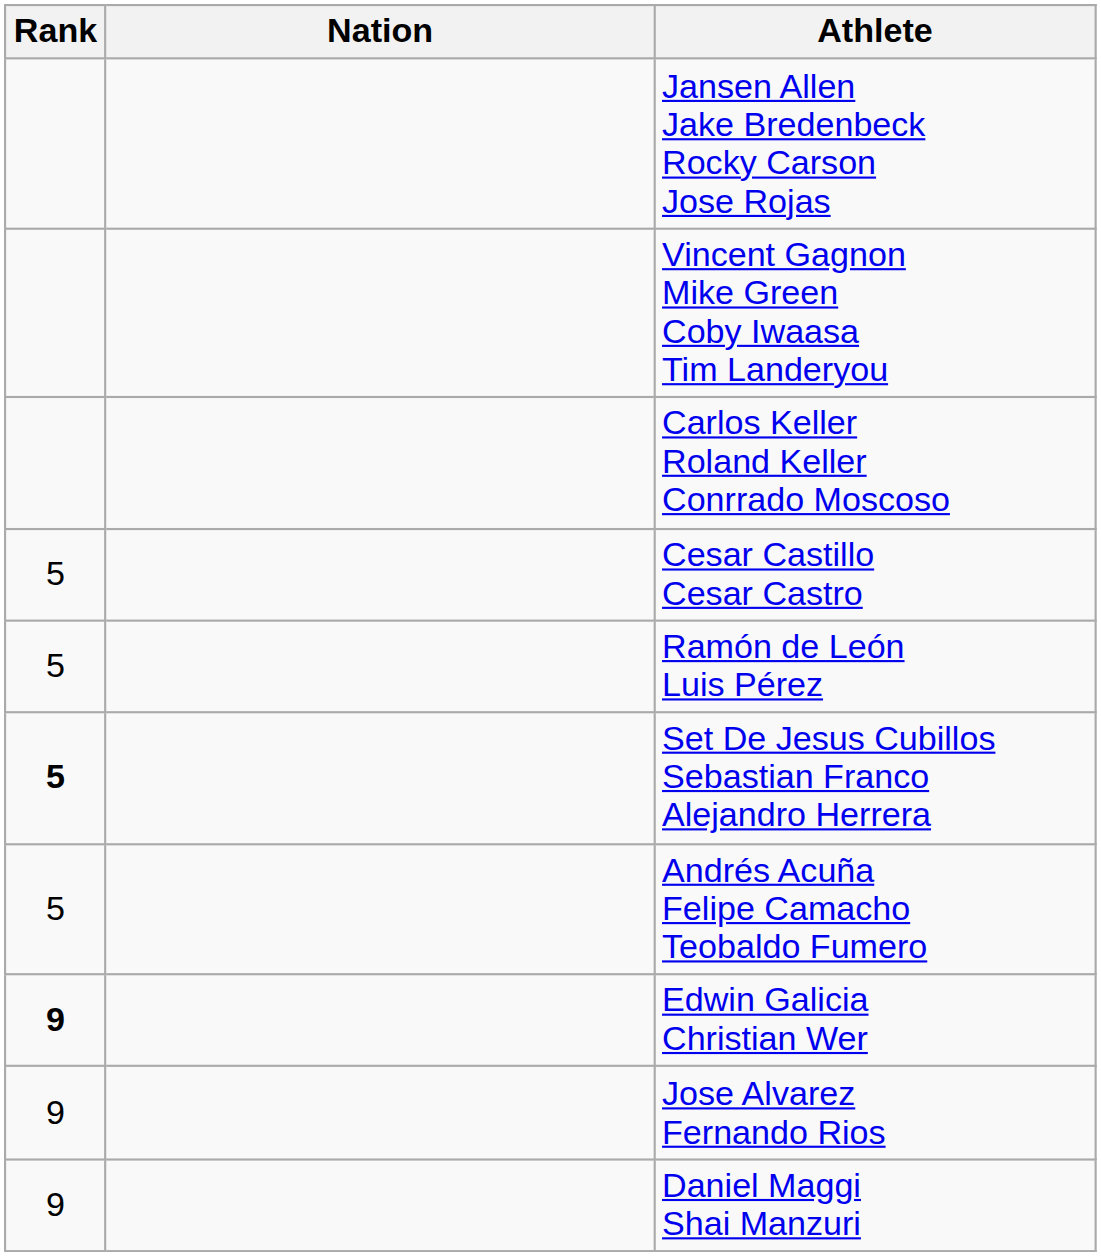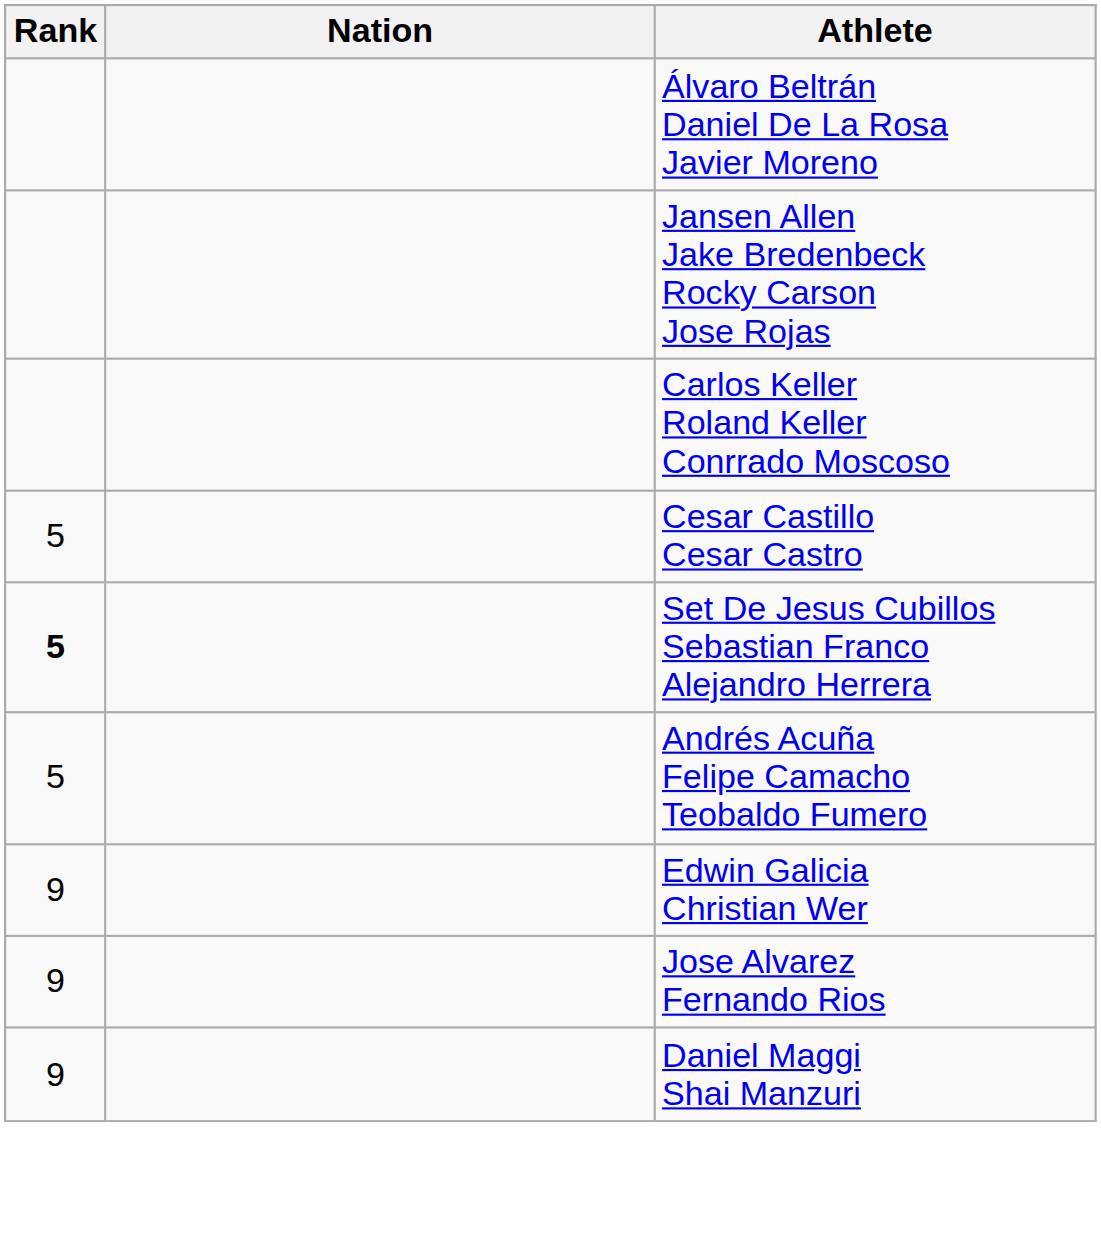 <table class="wikitable">
 <tr>
 <th width=40>Rank</th>
 <th width=250>Nation</th>
 <th width=200>Athlete</th>
 </tr>
 <tr>
 <td align=center></td>
 <td align="left"></td>
-<td><a href='#'>Jansen Allen</a> <br><a href='#'>Jake Bredenbeck</a><br><a href='#'>Rocky Carson</a><br><a href='#'>Jose Rojas</a></td>
+<td><a href='#'>Álvaro Beltrán</a> <br><a href='#'>Daniel De La Rosa</a><br><a href='#'>Javier Moreno</a></td>
 </tr>
 <tr>
 <td align=center></td>
 <td align="left"></td>
-<td><a href='#'>Vincent Gagnon</a> <br><a href='#'>Mike Green</a><br><a href='#'>Coby Iwaasa</a><br><a href='#'>Tim Landeryou</a></td>
+<td><a href='#'>Jansen Allen</a> <br><a href='#'>Jake Bredenbeck</a><br><a href='#'>Rocky Carson</a><br><a href='#'>Jose Rojas</a></td>
 </tr>
 <tr>
 <td align=center></td>
 <td align="left"></td>
 <td><a href='#'>Carlos Keller</a> <br><a href='#'>Roland Keller</a><br><a href='#'>Conrrado Moscoso</a></td>
 </tr>
 <tr>
 <td align=center>5</td>
 <td align="left"></td>
 <td><a href='#'>Cesar Castillo</a> <br><a href='#'>Cesar Castro</a></td>
 </tr>
 <tr>
-<td align=center>5</td>
-<td align="left"></td>
-<td><a href='#'>Ramón de León</a> <br><a href='#'>Luis Pérez</a></td>
-</tr>
-<tr>
 <td align=center><strong>5</strong></td>
 <td align="left"></td>
 <td><a href='#'>Set De Jesus Cubillos</a> <br><a href='#'>Sebastian Franco</a><br><a href='#'>Alejandro Herrera</a></td>
 </tr>
 <tr>
 <td align=center>5</td>
 <td align="left"></td>
 <td><a href='#'>Andrés Acuña</a> <br><a href='#'>Felipe Camacho</a><br><a href='#'>Teobaldo Fumero</a></td>
 </tr>
 <tr>
-<td align=center><strong>9</strong></td>
+<td align=center>9</td>
 <td align="left"></td>
 <td><a href='#'>Edwin Galicia</a> <br><a href='#'>Christian Wer</a></td>
 </tr>
 <tr>
 <td align=center>9</td>
 <td align="left"></td>
 <td><a href='#'>Jose Alvarez</a> <br><a href='#'>Fernando Rios</a></td>
 </tr>
 <tr>
 <td align=center>9</td>
 <td align="left"></td>
 <td><a href='#'>Daniel Maggi</a> <br><a href='#'>Shai Manzuri</a></td>
 </tr>
 </table>
